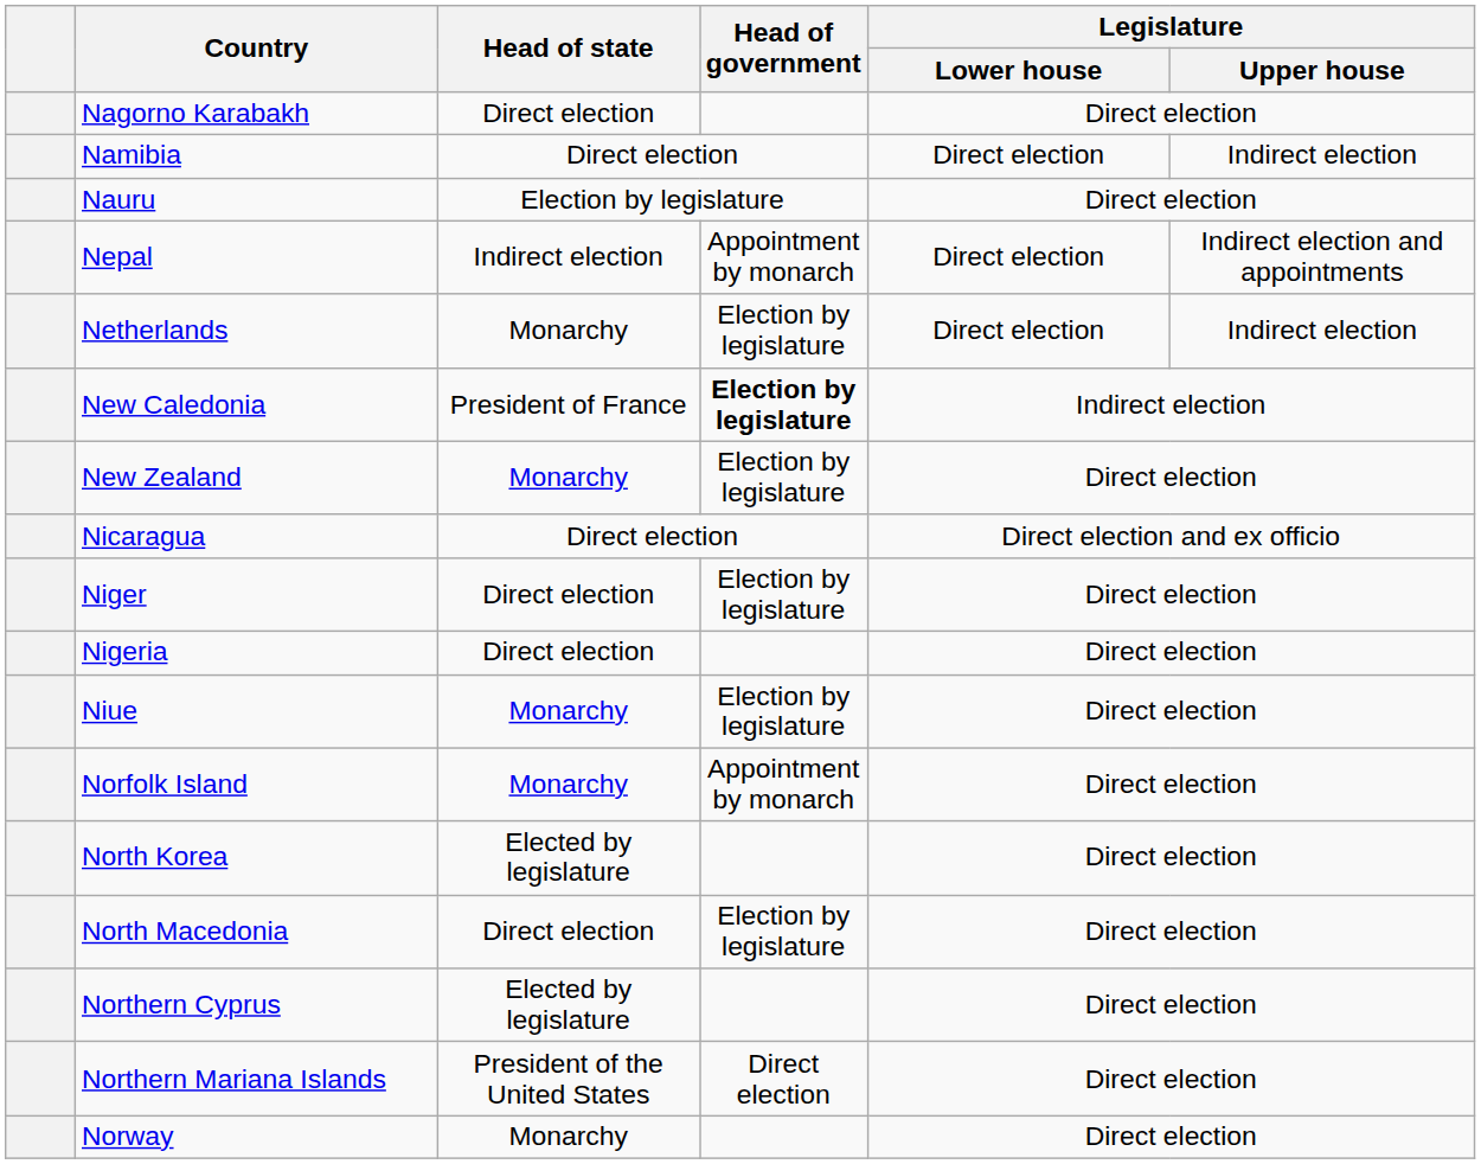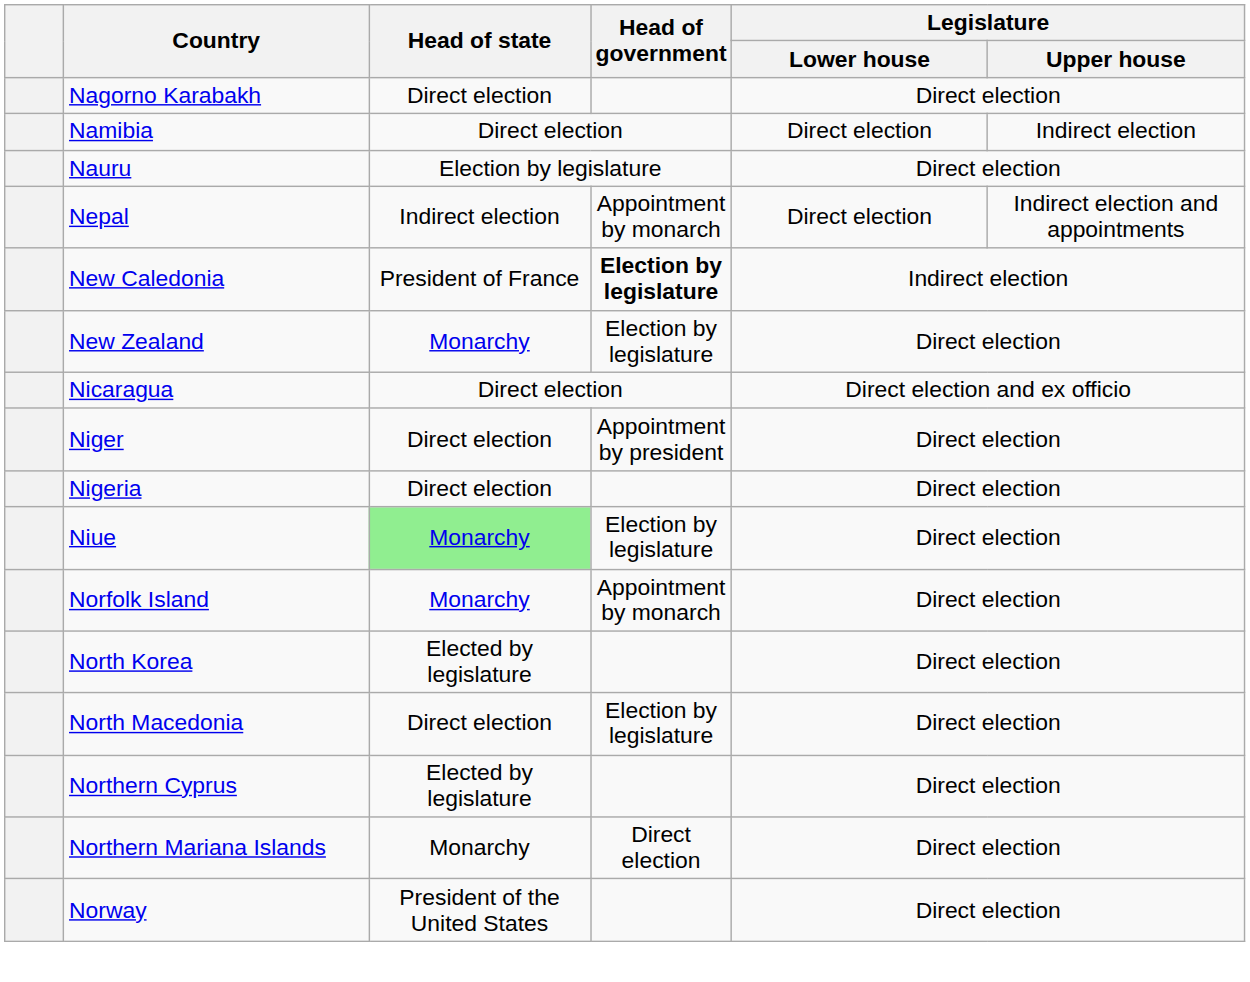 <table class="wikitable" style="text-align:center">
 <tr>
 <th width=35 rowspan=2></th>
 <th width=210 rowspan=2>Country</th>
 <th width=150 rowspan=2>Head of state</th>
 <th rowspan="2">Head of government</th>
 <th colspan=2>Legislature</th>
 </tr>
 <tr>
 <th width=175>Lower house</th>
 <th width=175>Upper house</th>
 </tr>
 <tr>
 <th></th>
 <td style="text-align:left"><a href='#'>Nagorno Karabakh</a></td>
 <td>Direct election</td>
 <td></td>
 <td colspan=2>Direct election</td>
 </tr>
 <tr>
 <th></th>
 <td style="text-align:left"><a href='#'>Namibia</a></td>
 <td colspan=2>Direct election</td>
 <td>Direct election</td>
 <td>Indirect election</td>
 </tr>
 <tr>
 <th></th>
 <td style="text-align:left"><a href='#'>Nauru</a></td>
 <td colspan=2>Election by legislature</td>
 <td colspan=2>Direct election</td>
 </tr>
 <tr>
 <th></th>
 <td style="text-align:left"><a href='#'>Nepal</a></td>
 <td>Indirect election</td>
 <td>Appointment by monarch</td>
 <td>Direct election</td>
 <td>Indirect election and appointments</td>
 </tr>
 <tr>
 <th></th>
-<td style="text-align:left"><a href='#'>Netherlands</a></td>
-<td>Monarchy</td>
-<td>Election by legislature</td>
-<td>Direct election</td>
-<td>Indirect election</td>
-</tr>
-<tr>
-<th></th>
 <td style="text-align:left"><a href='#'>New Caledonia</a></td>
 <td>President of France</td>
 <td><strong>Election by legislature</strong></td>
 <td colspan=2>Indirect election</td>
 </tr>
 <tr>
 <th></th>
 <td style="text-align:left"><a href='#'>New Zealand</a></td>
 <td><a href='#'>Monarchy</a></td>
 <td>Election by legislature</td>
 <td colspan=2>Direct election</td>
 </tr>
 <tr>
 <th></th>
 <td style="text-align:left"><a href='#'>Nicaragua</a></td>
 <td colspan=2>Direct election</td>
 <td colspan=2>Direct election and ex officio</td>
 </tr>
 <tr>
 <th></th>
 <td style="text-align:left"><a href='#'>Niger</a></td>
 <td>Direct election</td>
-<td>Election by legislature</td>
+<td>Appointment by president</td>
 <td colspan=2>Direct election</td>
 </tr>
 <tr>
 <th></th>
 <td style="text-align:left"><a href='#'>Nigeria</a></td>
 <td>Direct election</td>
 <td></td>
 <td colspan=2>Direct election</td>
 </tr>
 <tr>
 <th></th>
 <td style="text-align:left"><a href='#'>Niue</a></td>
-<td><a href='#'>Monarchy</a></td>
+<td style="background: lightgreen;"><a href='#'>Monarchy</a></td>
 <td>Election by legislature</td>
 <td colspan=2>Direct election</td>
 </tr>
 <tr>
 <th></th>
 <td style="text-align:left"><a href='#'>Norfolk Island</a></td>
 <td><a href='#'>Monarchy</a></td>
 <td>Appointment by monarch</td>
 <td colspan=2>Direct election</td>
 </tr>
 <tr>
 <th></th>
 <td style="text-align:left"><a href='#'>North Korea</a></td>
 <td>Elected by legislature</td>
 <td></td>
 <td colspan=2>Direct election</td>
 </tr>
 <tr>
 <th></th>
 <td style="text-align:left"><a href='#'>North Macedonia</a></td>
 <td>Direct election</td>
 <td>Election by legislature</td>
 <td colspan=2>Direct election</td>
 </tr>
 <tr>
 <th></th>
 <td style="text-align:left"><a href='#'>Northern Cyprus</a></td>
 <td>Elected by legislature</td>
 <td></td>
 <td colspan=2>Direct election</td>
 </tr>
 <tr>
 <th></th>
 <td style="text-align:left"><a href='#'>Northern Mariana Islands</a></td>
-<td>President of the United States</td>
+<td>Monarchy</td>
 <td>Direct election</td>
 <td colspan=2>Direct election</td>
 </tr>
 <tr>
 <th></th>
 <td style="text-align:left"><a href='#'>Norway</a></td>
-<td>Monarchy</td>
+<td>President of the United States</td>
 <td></td>
 <td colspan=2>Direct election</td>
 </tr>
 </table>
